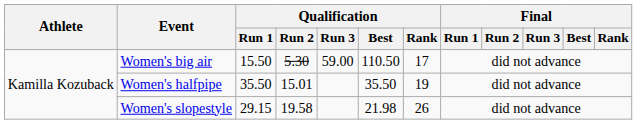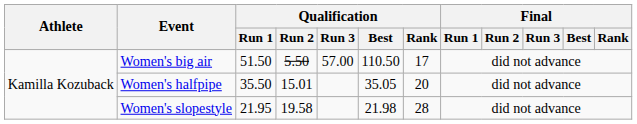 <table class=wikitable style=font-size:90%;text-align:center>
 <tr>
 <th rowspan=2>Athlete</th>
 <th rowspan=2>Event</th>
 <th colspan=5>Qualification</th>
 <th colspan=5>Final</th>
 </tr>
 <tr style=font-size:95%>
 <th>Run 1</th>
 <th>Run 2</th>
 <th>Run 3</th>
 <th>Best</th>
 <th>Rank</th>
 <th>Run 1</th>
 <th>Run 2</th>
 <th>Run 3</th>
 <th>Best</th>
 <th>Rank</th>
 </tr>
 <tr>
 <td align=left rowspan=3>Kamilla Kozuback</td>
 <td align=left><a href='#'>Women's big air</a></td>
-<td>15.50</td>
-<td><s>5.30</s></td>
-<td>59.00</td>
+<td>51.50</td>
+<td><s>5.50</s></td>
+<td>57.00</td>
 <td>110.50</td>
 <td>17</td>
 <td colspan=5>did not advance</td>
 </tr>
 <tr>
 <td align=left><a href='#'>Women's halfpipe</a></td>
 <td>35.50</td>
 <td>15.01</td>
 <td></td>
-<td>35.50</td>
-<td>19</td>
+<td>35.05</td>
+<td>20</td>
 <td colspan=5>did not advance</td>
 </tr>
 <tr>
 <td align=left><a href='#'>Women's slopestyle</a></td>
-<td>29.15</td>
+<td>21.95</td>
 <td>19.58</td>
 <td></td>
 <td>21.98</td>
-<td>26</td>
+<td>28</td>
 <td colspan=5>did not advance</td>
 </tr>
 </table>
